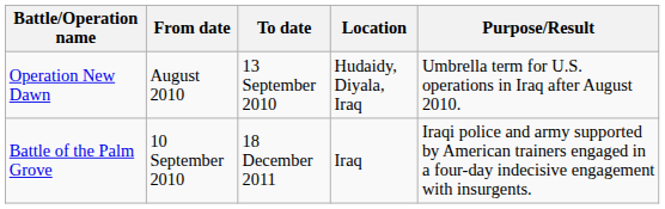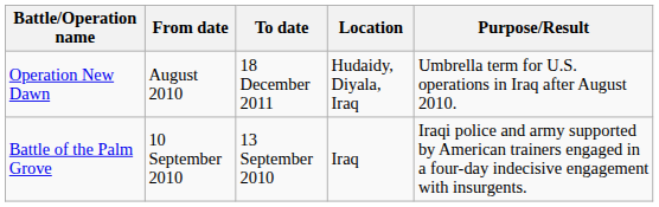 <table class="wikitable sortable">
 <tr>
 <th>Battle/Operation name</th>
 <th>From date</th>
 <th>To date</th>
 <th>Location</th>
 <th>Purpose/Result</th>
 </tr>
 <tr>
 <td><a href='#'>Operation New Dawn</a></td>
 <td>August 2010</td>
-<td>13 September 2010</td>
+<td>18 December 2011</td>
 <td>Hudaidy, Diyala, Iraq</td>
 <td>Umbrella term for U.S. operations in Iraq after August 2010.</td>
 </tr>
 <tr>
 <td><a href='#'>Battle of the Palm Grove</a></td>
 <td>10 September 2010</td>
-<td>18 December 2011</td>
+<td>13 September 2010</td>
 <td>Iraq</td>
 <td>Iraqi police and army supported by American trainers engaged in a four-day indecisive engagement with insurgents.</td>
 </tr>
 </table>
